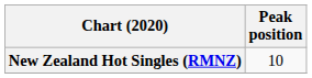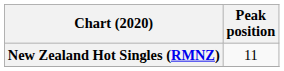 <table class="wikitable plainrowheaders" style="text-align:center">
 <tr>
 <th scope="col">Chart (2020)</th>
 <th scope="col">Peak<br>position</th>
 </tr>
 <tr>
 <th scope="row">New Zealand Hot Singles (<a href='#'>RMNZ</a>)</th>
-<td>10</td>
+<td>11</td>
 </tr>
 <tr>
 </tr>
 </table>
